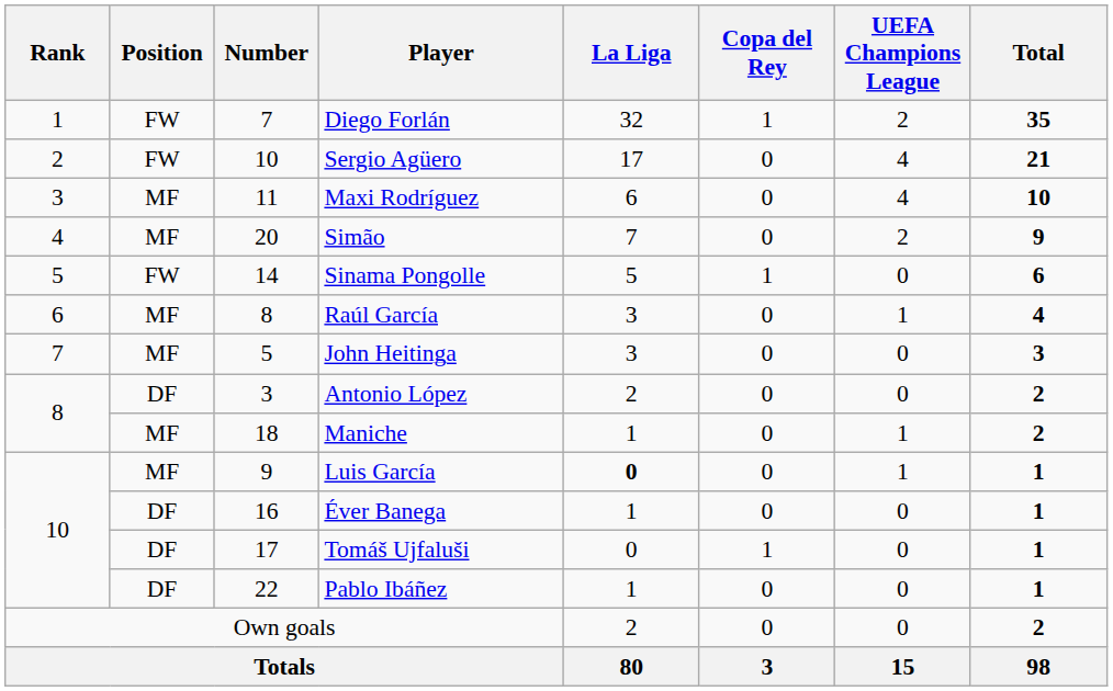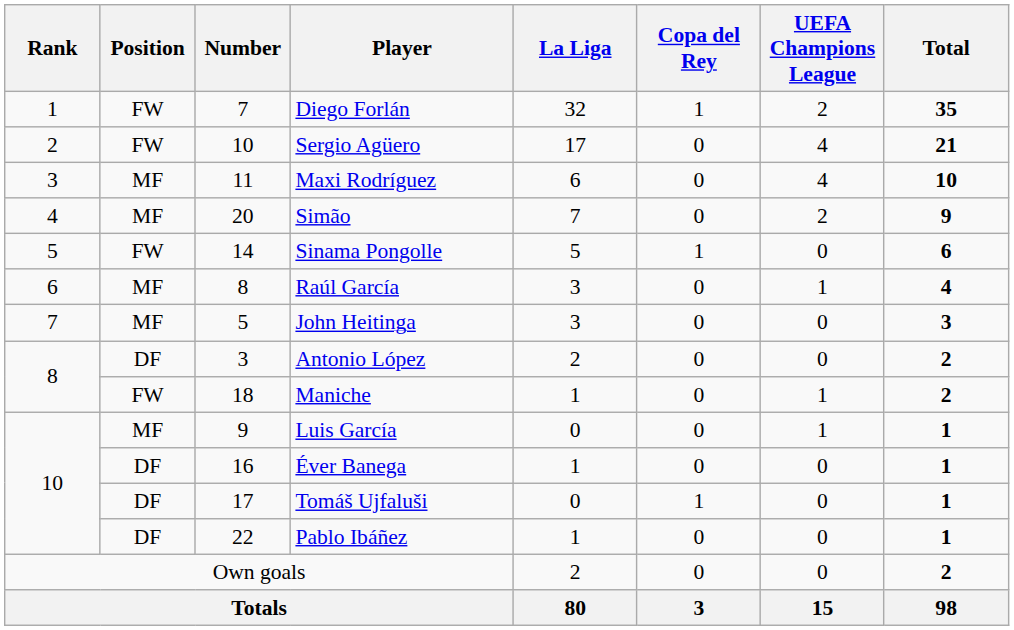 <table class="wikitable" style="font-size: 95%; text-align: center">
 <tr>
 <th width=60>Rank</th>
 <th width=60>Position</th>
 <th width=60>Number</th>
 <th width=150>Player</th>
 <th width=80><a href='#'>La Liga</a></th>
 <th width=80><a href='#'>Copa del Rey</a></th>
 <th width=80><a href='#'>UEFA Champions League</a></th>
 <th width=80><strong>Total</strong></th>
 </tr>
 <tr>
 <td>1</td>
 <td>FW</td>
 <td>7</td>
 <td align=left> <a href='#'>Diego Forlán</a></td>
 <td>32</td>
 <td>1</td>
 <td>2</td>
 <td><strong>35</strong></td>
 </tr>
 <tr>
 <td>2</td>
 <td>FW</td>
 <td>10</td>
 <td align=left> <a href='#'>Sergio Agüero</a></td>
 <td>17</td>
 <td>0</td>
 <td>4</td>
 <td><strong>21</strong></td>
 </tr>
 <tr>
 <td>3</td>
 <td>MF</td>
 <td>11</td>
 <td align=left> <a href='#'>Maxi Rodríguez</a></td>
 <td>6</td>
 <td>0</td>
 <td>4</td>
 <td><strong>10</strong></td>
 </tr>
 <tr>
 <td>4</td>
 <td>MF</td>
 <td>20</td>
 <td align=left> <a href='#'>Simão</a></td>
 <td>7</td>
 <td>0</td>
 <td>2</td>
 <td><strong>9</strong></td>
 </tr>
 <tr>
 <td>5</td>
 <td>FW</td>
 <td>14</td>
 <td align=left> <a href='#'>Sinama Pongolle</a></td>
 <td>5</td>
 <td>1</td>
 <td>0</td>
 <td><strong>6</strong></td>
 </tr>
 <tr>
 <td>6</td>
 <td>MF</td>
 <td>8</td>
 <td align=left> <a href='#'>Raúl García</a></td>
 <td>3</td>
 <td>0</td>
 <td>1</td>
 <td><strong>4</strong></td>
 </tr>
 <tr>
 <td>7</td>
 <td>MF</td>
 <td>5</td>
 <td align=left> <a href='#'>John Heitinga</a></td>
 <td>3</td>
 <td>0</td>
 <td>0</td>
 <td><strong>3</strong></td>
 </tr>
 <tr>
 <td rowspan=2>8</td>
 <td>DF</td>
 <td>3</td>
 <td align=left> <a href='#'>Antonio López</a></td>
 <td>2</td>
 <td>0</td>
 <td>0</td>
 <td><strong>2</strong></td>
 </tr>
 <tr>
-<td>MF</td>
+<td>FW</td>
 <td>18</td>
 <td align=left> <a href='#'>Maniche</a></td>
 <td>1</td>
 <td>0</td>
 <td>1</td>
 <td><strong>2</strong></td>
 </tr>
 <tr>
 <td rowspan=4>10</td>
 <td>MF</td>
 <td>9</td>
 <td align=left> <a href='#'>Luis García</a></td>
-<td><strong>0</strong></td>
+<td>0</td>
 <td>0</td>
 <td>1</td>
 <td><strong>1</strong></td>
 </tr>
 <tr>
 <td>DF</td>
 <td>16</td>
 <td align=left> <a href='#'>Éver Banega</a></td>
 <td>1</td>
 <td>0</td>
 <td>0</td>
 <td><strong>1</strong></td>
 </tr>
 <tr>
 <td>DF</td>
 <td>17</td>
 <td align=left> <a href='#'>Tomáš Ujfaluši</a></td>
 <td>0</td>
 <td>1</td>
 <td>0</td>
 <td><strong>1</strong></td>
 </tr>
 <tr>
 <td>DF</td>
 <td>22</td>
 <td align=left> <a href='#'>Pablo Ibáñez</a></td>
 <td>1</td>
 <td>0</td>
 <td>0</td>
 <td><strong>1</strong></td>
 </tr>
 <tr>
 <td colspan=4>Own goals</td>
 <td>2</td>
 <td>0</td>
 <td>0</td>
 <td><strong>2</strong></td>
 </tr>
 <tr>
 <th colspan=4>Totals</th>
 <th>80</th>
 <th>3</th>
 <th>15</th>
 <th>98</th>
 </tr>
 </table>
